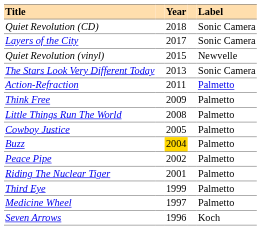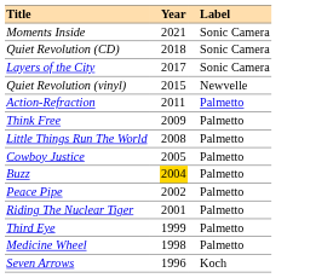 <table cellspacing="0" cellpadding="2" border="0">
 <tr style="background:#ffdead;">
 <th style="text-align:left; border-bottom:1px solid gray; border-top:1px solid gray;">Title</th>
 <th style="width:10px; border-bottom:1px solid gray; border-top:1px solid gray;"></th>
 <th style="text-align:left; border-bottom:1px solid gray; border-top:1px solid gray;">Year</th>
 <th style="width:10px; border-bottom:1px solid gray; border-top:1px solid gray;"></th>
 <th style="text-align:left; border-bottom:1px solid gray; border-top:1px solid gray;">Label</th>
+</tr>
+<tr>
+<td style="border-bottom:1px solid gray;"><em>Moments Inside</em></td>
+<td style="border-bottom:1px solid gray;"></td>
+<td style="border-bottom:1px solid gray;">2021</td>
+<td style="border-bottom:1px solid gray;"></td>
+<td style="border-bottom:1px solid gray;">Sonic Camera</td>
 </tr>
 <tr>
 <td style="border-bottom:1px solid gray;"><em>Quiet Revolution (CD)</em></td>
 <td style="border-bottom:1px solid gray;"></td>
 <td style="border-bottom:1px solid gray;">2018</td>
 <td style="border-bottom:1px solid gray;"></td>
 <td style="border-bottom:1px solid gray;">Sonic Camera</td>
 </tr>
 <tr>
 <td style="border-bottom:1px solid gray;"><em><a href='#'>Layers of the City</a></em></td>
 <td style="border-bottom:1px solid gray;"></td>
 <td style="border-bottom:1px solid gray;">2017</td>
 <td style="border-bottom:1px solid gray;"></td>
 <td style="border-bottom:1px solid gray;">Sonic Camera</td>
 </tr>
 <tr>
 <td style="border-bottom:1px solid gray;"><em>Quiet Revolution (vinyl)</em></td>
 <td style="border-bottom:1px solid gray;"></td>
 <td style="border-bottom:1px solid gray;">2015</td>
 <td style="border-bottom:1px solid gray;"></td>
 <td style="border-bottom:1px solid gray;">Newvelle</td>
-</tr>
-<tr>
-<td style="border-bottom:1px solid gray;"><em><a href='#'>The Stars Look Very Different Today</a></em></td>
-<td style="border-bottom:1px solid gray;"></td>
-<td style="border-bottom:1px solid gray;">2013</td>
-<td style="border-bottom:1px solid gray;"></td>
-<td style="border-bottom:1px solid gray;">Sonic Camera</td>
 </tr>
 <tr>
 <td style="border-bottom:1px solid gray;"><em><a href='#'>Action-Refraction</a></em></td>
 <td style="border-bottom:1px solid gray;"></td>
 <td style="border-bottom:1px solid gray;">2011</td>
 <td style="border-bottom:1px solid gray;"></td>
 <td style="border-bottom:1px solid gray;"><a href='#'>Palmetto</a></td>
 </tr>
 <tr>
 <td style="border-bottom:1px solid gray;"><em><a href='#'>Think Free</a></em></td>
 <td style="border-bottom:1px solid gray;"></td>
 <td style="border-bottom:1px solid gray;">2009</td>
 <td style="border-bottom:1px solid gray;"></td>
 <td style="border-bottom:1px solid gray;">Palmetto</td>
 </tr>
 <tr>
 <td style="border-bottom:1px solid gray;"><em><a href='#'>Little Things Run The World</a></em></td>
 <td style="border-bottom:1px solid gray;"></td>
 <td style="border-bottom:1px solid gray;">2008</td>
 <td style="border-bottom:1px solid gray;"></td>
 <td style="border-bottom:1px solid gray;">Palmetto</td>
 </tr>
 <tr>
 <td style="border-bottom:1px solid gray;"><em><a href='#'>Cowboy Justice</a></em></td>
 <td style="border-bottom:1px solid gray;"></td>
 <td style="border-bottom:1px solid gray;">2005</td>
 <td style="border-bottom:1px solid gray;"></td>
 <td style="border-bottom:1px solid gray;">Palmetto</td>
 </tr>
 <tr>
 <td style="border-bottom:1px solid gray;"><em><a href='#'>Buzz</a></em></td>
 <td style="border-bottom:1px solid gray;"></td>
 <td style="background: gold; border-bottom:1px solid gray;">2004</td>
 <td style="border-bottom:1px solid gray;"></td>
 <td style="border-bottom:1px solid gray;">Palmetto</td>
 </tr>
 <tr>
 <td style="border-bottom:1px solid gray;"><em><a href='#'>Peace Pipe</a></em></td>
 <td style="border-bottom:1px solid gray;"></td>
 <td style="border-bottom:1px solid gray;">2002</td>
 <td style="border-bottom:1px solid gray;"></td>
 <td style="border-bottom:1px solid gray;">Palmetto</td>
 </tr>
 <tr>
 <td style="border-bottom:1px solid gray;"><em><a href='#'>Riding The Nuclear Tiger</a></em></td>
 <td style="border-bottom:1px solid gray;"></td>
 <td style="border-bottom:1px solid gray;">2001</td>
 <td style="border-bottom:1px solid gray;"></td>
 <td style="border-bottom:1px solid gray;">Palmetto</td>
 </tr>
 <tr>
 <td style="border-bottom:1px solid gray;"><em><a href='#'>Third Eye</a></em></td>
 <td style="border-bottom:1px solid gray;"></td>
 <td style="border-bottom:1px solid gray;">1999</td>
 <td style="border-bottom:1px solid gray;"></td>
 <td style="border-bottom:1px solid gray;">Palmetto</td>
 </tr>
 <tr>
 <td style="border-bottom:1px solid gray;"><em><a href='#'>Medicine Wheel</a></em></td>
 <td style="border-bottom:1px solid gray;"></td>
-<td style="border-bottom:1px solid gray;">1997</td>
+<td style="border-bottom:1px solid gray;">1998</td>
 <td style="border-bottom:1px solid gray;"></td>
 <td style="border-bottom:1px solid gray;">Palmetto</td>
 </tr>
 <tr>
 <td style="border-bottom:1px solid gray;"><em><a href='#'>Seven Arrows</a></em></td>
 <td style="border-bottom:1px solid gray;"></td>
 <td style="border-bottom:1px solid gray;">1996</td>
 <td style="border-bottom:1px solid gray;"></td>
 <td style="border-bottom:1px solid gray;">Koch</td>
 </tr>
 </table>
